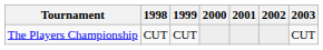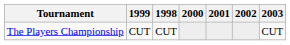 <table class="wikitable" style="font-size:95%;text-align:center;">
 <tr>
 <th>Tournament</th>
+<th>1999</th>
 <th>1998</th>
-<th>1999</th>
 <th>2000</th>
 <th>2001</th>
 <th>2002</th>
 <th>2003</th>
 </tr>
 <tr>
 <td align=left><a href='#'>The Players Championship</a></td>
 <td>CUT</td>
 <td>CUT</td>
 <td style="background:#eeeeee;"></td>
 <td style="background:#eeeeee;"></td>
 <td style="background:#eeeeee;"></td>
 <td>CUT</td>
 </tr>
 </table>
